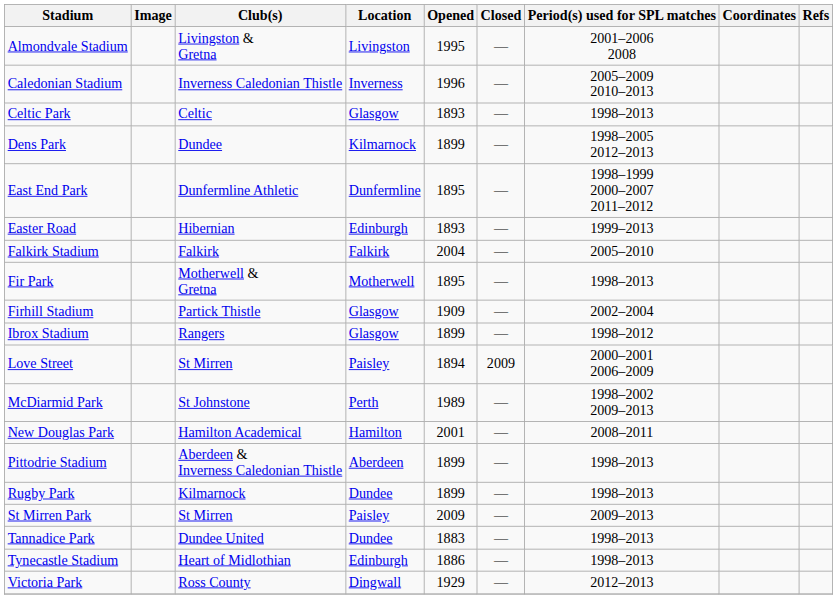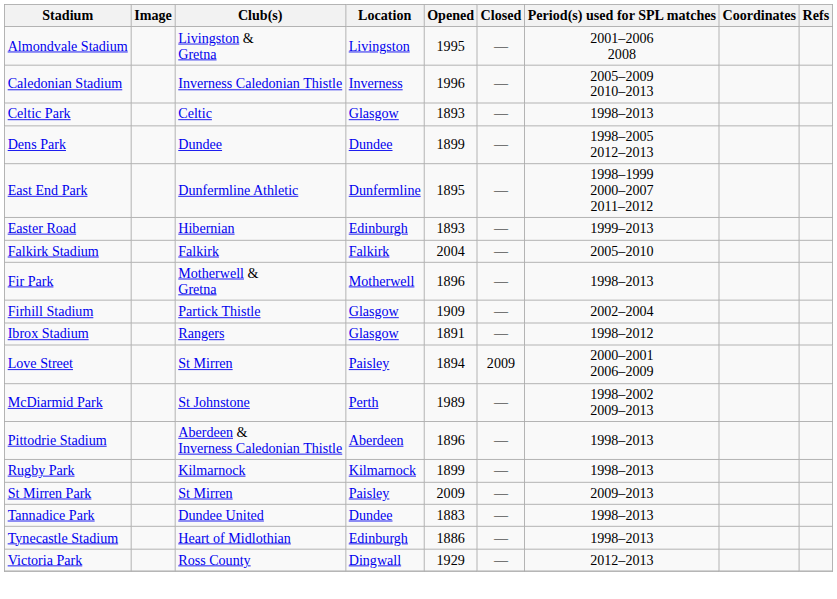 <table class="wikitable sortable">
 <tr>
 <th>Stadium</th>
 <th>Image</th>
 <th>Club(s)</th>
 <th>Location</th>
 <th>Opened</th>
 <th>Closed</th>
 <th>Period(s) used for SPL matches</th>
 <th class="unsortable">Coordinates</th>
 <th class="unsortable">Refs</th>
 </tr>
 <tr>
 <td><a href='#'>Almondvale Stadium</a></td>
 <td></td>
 <td><a href='#'>Livingston</a> &<br><a href='#'>Gretna</a></td>
 <td><a href='#'>Livingston</a></td>
 <td align=center>1995</td>
 <td align=center>—</td>
 <td align=center>2001–2006 <br>2008</td>
 <td><small></small></td>
 <td align=center></td>
 </tr>
 <tr>
 <td><a href='#'>Caledonian Stadium</a></td>
 <td></td>
 <td><a href='#'>Inverness Caledonian Thistle</a></td>
 <td><a href='#'>Inverness</a></td>
 <td align=center>1996</td>
 <td align=center>—</td>
 <td align=center>2005–2009 <br>2010–2013</td>
 <td><small></small></td>
 <td align=center></td>
 </tr>
 <tr>
 <td><a href='#'>Celtic Park</a></td>
 <td></td>
 <td><a href='#'>Celtic</a></td>
 <td><a href='#'>Glasgow</a></td>
 <td align=center>1893</td>
 <td align=center>—</td>
 <td align=center>1998–2013</td>
 <td><small></small></td>
 <td align=center></td>
 </tr>
 <tr>
 <td><a href='#'>Dens Park</a></td>
 <td></td>
 <td><a href='#'>Dundee</a></td>
-<td><a href='#'>Kilmarnock</a></td>
+<td><a href='#'>Dundee</a></td>
 <td align=center>1899</td>
 <td align=center>—</td>
 <td align=center>1998–2005 <br> 2012–2013</td>
 <td><small></small></td>
 <td align=center></td>
 </tr>
 <tr>
 <td><a href='#'>East End Park</a></td>
 <td></td>
 <td><a href='#'>Dunfermline Athletic</a></td>
 <td><a href='#'>Dunfermline</a></td>
 <td align=center>1895</td>
 <td align=center>—</td>
 <td align=center>1998–1999<br>2000–2007<br>2011–2012</td>
 <td><small></small></td>
 <td align=center></td>
 </tr>
 <tr>
 <td><a href='#'>Easter Road</a></td>
 <td></td>
 <td><a href='#'>Hibernian</a></td>
 <td><a href='#'>Edinburgh</a></td>
 <td align=center>1893</td>
 <td align=center>—</td>
 <td align=center>1999–2013</td>
 <td><small></small></td>
 <td align=center></td>
 </tr>
 <tr>
 <td><a href='#'>Falkirk Stadium</a></td>
 <td></td>
 <td><a href='#'>Falkirk</a></td>
 <td><a href='#'>Falkirk</a></td>
 <td align=center>2004</td>
 <td align=center>—</td>
 <td align=center>2005–2010</td>
 <td><small></small></td>
 <td align=center></td>
 </tr>
 <tr>
 <td><a href='#'>Fir Park</a></td>
 <td></td>
 <td><a href='#'>Motherwell</a> &<br><a href='#'>Gretna</a></td>
 <td><a href='#'>Motherwell</a></td>
-<td align=center>1895</td>
+<td align=center>1896</td>
 <td align=center>—</td>
 <td align=center>1998–2013</td>
 <td><small></small></td>
 <td align=center></td>
 </tr>
 <tr>
 <td><a href='#'>Firhill Stadium</a></td>
 <td></td>
 <td><a href='#'>Partick Thistle</a></td>
 <td><a href='#'>Glasgow</a></td>
 <td align=center>1909</td>
 <td align=center>—</td>
 <td align=center>2002–2004</td>
 <td><small></small></td>
 <td align=center></td>
 </tr>
 <tr>
 <td><a href='#'>Ibrox Stadium</a></td>
 <td></td>
 <td><a href='#'>Rangers</a></td>
 <td><a href='#'>Glasgow</a></td>
-<td align=center>1899</td>
+<td align=center>1891</td>
 <td align=center>—</td>
 <td align=center>1998–2012</td>
 <td><small></small></td>
 <td align=center></td>
 </tr>
 <tr>
 <td><a href='#'>Love Street</a></td>
 <td></td>
 <td><a href='#'>St Mirren</a></td>
 <td><a href='#'>Paisley</a></td>
 <td align=center>1894</td>
 <td align=center>2009</td>
 <td align=center>2000–2001<br>2006–2009</td>
 <td><small></small></td>
 <td align=center></td>
 </tr>
 <tr>
 <td><a href='#'>McDiarmid Park</a></td>
 <td></td>
 <td><a href='#'>St Johnstone</a></td>
 <td><a href='#'>Perth</a></td>
 <td align=center>1989</td>
 <td align=center>—</td>
 <td align=center>1998–2002<br>2009–2013</td>
 <td><small></small></td>
 <td align=center></td>
 </tr>
 <tr>
-<td><a href='#'>New Douglas Park</a></td>
-<td></td>
-<td><a href='#'>Hamilton Academical</a></td>
-<td><a href='#'>Hamilton</a></td>
-<td align=center>2001</td>
-<td align=center>—</td>
-<td align=center>2008–2011</td>
-<td><small></small></td>
-<td align=center></td>
-</tr>
-<tr>
 <td><a href='#'>Pittodrie Stadium</a></td>
 <td></td>
 <td><a href='#'>Aberdeen</a> &<br><a href='#'>Inverness Caledonian Thistle</a></td>
 <td><a href='#'>Aberdeen</a></td>
-<td align=center>1899</td>
+<td align=center>1896</td>
 <td align=center>—</td>
 <td align=center>1998–2013</td>
 <td><small></small></td>
 <td align=center></td>
 </tr>
 <tr>
 <td><a href='#'>Rugby Park</a></td>
 <td></td>
 <td><a href='#'>Kilmarnock</a></td>
-<td><a href='#'>Dundee</a></td>
+<td><a href='#'>Kilmarnock</a></td>
 <td align=center>1899</td>
 <td align=center>—</td>
 <td align=center>1998–2013</td>
 <td><small></small></td>
 <td align=center></td>
 </tr>
 <tr>
 <td><a href='#'>St Mirren Park</a></td>
 <td></td>
 <td><a href='#'>St Mirren</a></td>
 <td><a href='#'>Paisley</a></td>
 <td align=center>2009</td>
 <td align=center>—</td>
 <td align=center>2009–2013</td>
 <td><small></small></td>
 <td align=center></td>
 </tr>
 <tr>
 <td><a href='#'>Tannadice Park</a></td>
 <td></td>
 <td><a href='#'>Dundee United</a></td>
 <td><a href='#'>Dundee</a></td>
 <td align=center>1883</td>
 <td align=center>—</td>
 <td align=center>1998–2013</td>
 <td><small></small></td>
 <td align=center></td>
 </tr>
 <tr>
 <td><a href='#'>Tynecastle Stadium</a></td>
 <td></td>
 <td><a href='#'>Heart of Midlothian</a></td>
 <td><a href='#'>Edinburgh</a></td>
 <td align=center>1886</td>
 <td align=center>—</td>
 <td align=center>1998–2013</td>
 <td><small></small></td>
 <td align=center></td>
 </tr>
 <tr>
 <td><a href='#'>Victoria Park</a></td>
 <td></td>
 <td><a href='#'>Ross County</a></td>
 <td><a href='#'>Dingwall</a></td>
 <td align=center>1929</td>
 <td align=center>—</td>
 <td align=center>2012–2013</td>
 <td><small></small></td>
 <td align=center></td>
 </tr>
 <tr>
 </tr>
 </table>
